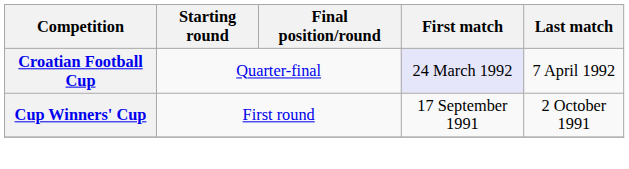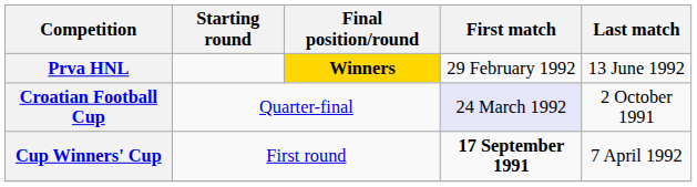 <table class="wikitable plainrowheaders" style="text-align:center;">
 <tr>
 <th scope=col>Competition</th>
 <th scope=col>Starting round</th>
 <th scope=col>Final position/round</th>
 <th scope=col>First match</th>
 <th scope=col>Last match</th>
 </tr>
 <tr>
+<th scope=row align=left><a href='#'>Prva HNL</a></th>
+<td></td>
+<td style="background: gold"><strong>Winners</strong></td>
+<td>29 February 1992</td>
+<td>13 June 1992</td>
+</tr>
+<tr>
 <th scope=row align=left><a href='#'>Croatian Football Cup</a></th>
 <td colspan=2><a href='#'>Quarter-final</a></td>
 <td style="background: lavender;">24 March 1992</td>
-<td>7 April 1992</td>
+<td>2 October 1991</td>
 </tr>
 <tr>
 <th scope=row align=left><a href='#'>Cup Winners' Cup</a></th>
 <td colspan=2><a href='#'>First round</a></td>
-<td>17 September 1991</td>
-<td>2 October 1991</td>
+<td><strong>17 September 1991</strong></td>
+<td>7 April 1992</td>
 </tr>
 <tr>
 </tr>
 </table>
